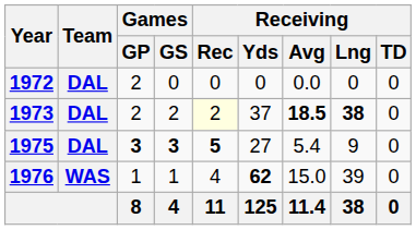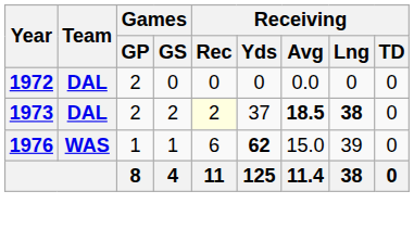 <table class="wikitable" style="text-align:center">
 <tr>
 <th rowspan="2">Year</th>
 <th rowspan="2">Team</th>
 <th colspan="2">Games</th>
 <th colspan="5">Receiving</th>
 </tr>
 <tr>
 <th>GP</th>
 <th>GS</th>
 <th>Rec</th>
 <th>Yds</th>
 <th>Avg</th>
 <th>Lng</th>
 <th>TD</th>
 </tr>
 <tr>
 <th><a href='#'>1972</a></th>
 <th><a href='#'>DAL</a></th>
 <td>2</td>
 <td>0</td>
 <td>0</td>
 <td>0</td>
 <td>0.0</td>
 <td>0</td>
 <td>0</td>
 </tr>
 <tr>
 <th><a href='#'>1973</a></th>
 <th><a href='#'>DAL</a></th>
 <td>2</td>
 <td>2</td>
 <td style="background: lightyellow;">2</td>
 <td>37</td>
 <td><strong>18.5</strong></td>
 <td><strong>38</strong></td>
 <td>0</td>
 </tr>
 <tr>
-<th><a href='#'>1975</a></th>
-<th><a href='#'>DAL</a></th>
-<td><strong>3</strong></td>
-<td><strong>3</strong></td>
-<td><strong>5</strong></td>
-<td>27</td>
-<td>5.4</td>
-<td>9</td>
-<td>0</td>
-</tr>
-<tr>
 <th><a href='#'>1976</a></th>
 <th><a href='#'>WAS</a></th>
 <td>1</td>
 <td>1</td>
-<td>4</td>
+<td>6</td>
 <td><strong>62</strong></td>
 <td>15.0</td>
 <td>39</td>
 <td>0</td>
 </tr>
 <tr>
 <th colspan="2"></th>
 <th>8</th>
 <th>4</th>
 <th>11</th>
 <th>125</th>
 <th>11.4</th>
 <th>38</th>
 <th>0</th>
 </tr>
 </table>
